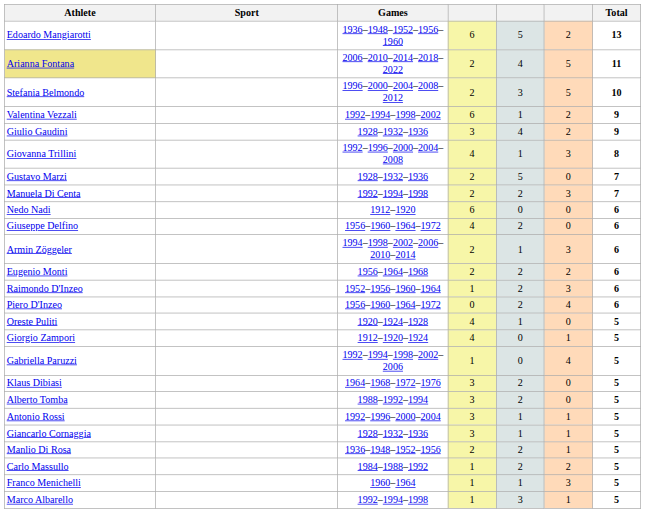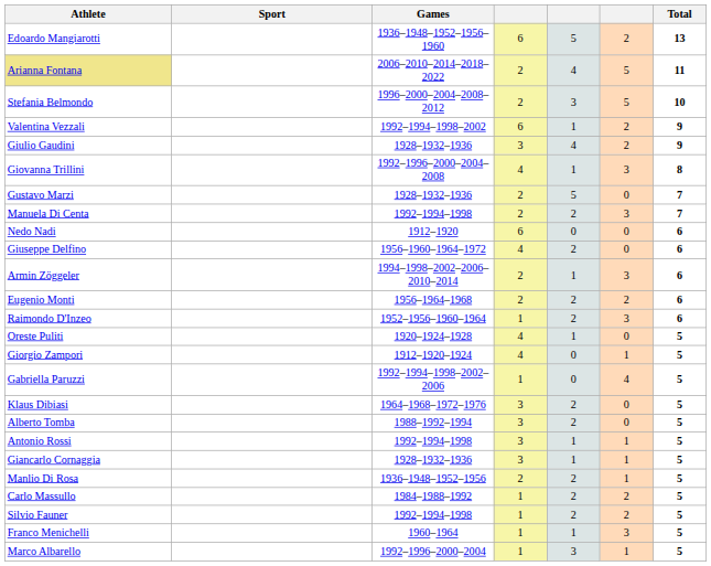 <table class="wikitable" width=72% style="font-size:90%; text-align:center;">
 <tr>
 <th width=140>Athlete</th>
 <th width=170>Sport</th>
 <th width=100>Games</th>
 <th width=40></th>
 <th width=40></th>
 <th width=40></th>
 <th width=40>Total</th>
 </tr>
 <tr align="center" valign="middle" bgcolor="#FFFFFF">
 <td align=left><a href='#'>Edoardo Mangiarotti</a></td>
 <td align=left></td>
 <td><a href='#'>1936</a>–<a href='#'>1948</a>–<a href='#'>1952</a>–<a href='#'>1956</a>–<a href='#'>1960</a></td>
 <td style="background:#F7F6A8;">6</td>
 <td style="background:#DCE5E5;">5</td>
 <td style="background:#FFDAB9;">2</td>
 <td><strong>13</strong></td>
 </tr>
 <tr align="center" valign="middle" bgcolor="#FFFFFF">
 <td align=left bgcolor=Khaki><a href='#'>Arianna Fontana</a></td>
 <td align=left></td>
 <td><a href='#'>2006</a>–<a href='#'>2010</a>–<a href='#'>2014</a>–<a href='#'>2018</a>–<a href='#'>2022</a></td>
 <td style="background:#F7F6A8;">2</td>
 <td style="background:#DCE5E5;">4</td>
 <td style="background:#FFDAB9;">5</td>
 <td><strong>11</strong></td>
 </tr>
 <tr align="center" valign="middle" bgcolor="#FFFFFF">
 <td align=left><a href='#'>Stefania Belmondo</a></td>
 <td align=left></td>
 <td><a href='#'>1996</a>–<a href='#'>2000</a>–<a href='#'>2004</a>–<a href='#'>2008</a>–<a href='#'>2012</a></td>
 <td style="background:#F7F6A8;">2</td>
 <td style="background:#DCE5E5;">3</td>
 <td style="background:#FFDAB9;">5</td>
 <td><strong>10</strong></td>
 </tr>
 <tr align="center" valign="middle" bgcolor="#FFFFFF">
 <td align=left><a href='#'>Valentina Vezzali</a></td>
 <td align=left></td>
 <td><a href='#'>1992</a>–<a href='#'>1994</a>–<a href='#'>1998</a>–<a href='#'>2002</a></td>
 <td style="background:#F7F6A8;">6</td>
 <td style="background:#DCE5E5;">1</td>
 <td style="background:#FFDAB9;">2</td>
 <td><strong>9</strong></td>
 </tr>
 <tr align="center" valign="middle" bgcolor="#FFFFFF">
 <td align=left><a href='#'>Giulio Gaudini</a></td>
 <td align=left></td>
 <td><a href='#'>1928</a>–<a href='#'>1932</a>–<a href='#'>1936</a></td>
 <td style="background:#F7F6A8;">3</td>
 <td style="background:#DCE5E5;">4</td>
 <td style="background:#FFDAB9;">2</td>
 <td><strong>9</strong></td>
 </tr>
 <tr align="center" valign="middle" bgcolor="#FFFFFF">
 <td align=left><a href='#'>Giovanna Trillini</a></td>
 <td align=left></td>
 <td><a href='#'>1992</a>–<a href='#'>1996</a>–<a href='#'>2000</a>–<a href='#'>2004</a>–<a href='#'>2008</a></td>
 <td style="background:#F7F6A8;">4</td>
 <td style="background:#DCE5E5;">1</td>
 <td style="background:#FFDAB9;">3</td>
 <td><strong>8</strong></td>
 </tr>
 <tr align="center" valign="middle" bgcolor="#FFFFFF">
 <td align=left><a href='#'>Gustavo Marzi</a></td>
 <td align=left></td>
 <td><a href='#'>1928</a>–<a href='#'>1932</a>–<a href='#'>1936</a></td>
 <td style="background:#F7F6A8;">2</td>
 <td style="background:#DCE5E5;">5</td>
 <td style="background:#FFDAB9;">0</td>
 <td><strong>7</strong></td>
 </tr>
 <tr align="center" valign="middle" bgcolor="#FFFFFF">
 <td align=left><a href='#'>Manuela Di Centa</a></td>
 <td align=left></td>
 <td><a href='#'>1992</a>–<a href='#'>1994</a>–<a href='#'>1998</a></td>
 <td style="background:#F7F6A8;">2</td>
 <td style="background:#DCE5E5;">2</td>
 <td style="background:#FFDAB9;">3</td>
 <td><strong>7</strong></td>
 </tr>
 <tr align="center" valign="middle" bgcolor="#FFFFFF">
 <td align=left><a href='#'>Nedo Nadi</a></td>
 <td align=left></td>
 <td><a href='#'>1912</a>–<a href='#'>1920</a></td>
 <td style="background:#F7F6A8;">6</td>
 <td style="background:#DCE5E5;">0</td>
 <td style="background:#FFDAB9;">0</td>
 <td><strong>6</strong></td>
 </tr>
 <tr align="center" valign="middle" bgcolor="#FFFFFF">
 <td align=left><a href='#'>Giuseppe Delfino</a></td>
 <td align=left></td>
 <td><a href='#'>1956</a>–<a href='#'>1960</a>–<a href='#'>1964</a>–<a href='#'>1972</a></td>
 <td style="background:#F7F6A8;">4</td>
 <td style="background:#DCE5E5;">2</td>
 <td style="background:#FFDAB9;">0</td>
 <td><strong>6</strong></td>
 </tr>
 <tr align="center" valign="middle" bgcolor="#FFFFFF">
 <td align=left><a href='#'>Armin Zöggeler</a></td>
 <td align=left></td>
 <td><a href='#'>1994</a>–<a href='#'>1998</a>–<a href='#'>2002</a>–<a href='#'>2006</a>–<a href='#'>2010</a>–<a href='#'>2014</a></td>
 <td style="background:#F7F6A8;">2</td>
 <td style="background:#DCE5E5;">1</td>
 <td style="background:#FFDAB9;">3</td>
 <td><strong>6</strong></td>
 </tr>
 <tr align="center" valign="middle" bgcolor="#FFFFFF">
 <td align=left><a href='#'>Eugenio Monti</a></td>
 <td align=left></td>
 <td><a href='#'>1956</a>–<a href='#'>1964</a>–<a href='#'>1968</a></td>
 <td style="background:#F7F6A8;">2</td>
 <td style="background:#DCE5E5;">2</td>
 <td style="background:#FFDAB9;">2</td>
 <td><strong>6</strong></td>
 </tr>
 <tr align="center" valign="middle" bgcolor="#FFFFFF">
 <td align=left><a href='#'>Raimondo D'Inzeo</a></td>
 <td align=left></td>
 <td><a href='#'>1952</a>–<a href='#'>1956</a>–<a href='#'>1960</a>–<a href='#'>1964</a></td>
 <td style="background:#F7F6A8;">1</td>
 <td style="background:#DCE5E5;">2</td>
 <td style="background:#FFDAB9;">3</td>
 <td><strong>6</strong></td>
 </tr>
 <tr align="center" valign="middle" bgcolor="#FFFFFF">
-<td align=left><a href='#'>Piero D'Inzeo</a></td>
-<td align=left></td>
-<td><a href='#'>1956</a>–<a href='#'>1960</a>–<a href='#'>1964</a>–<a href='#'>1972</a></td>
-<td style="background:#F7F6A8;">0</td>
-<td style="background:#DCE5E5;">2</td>
-<td style="background:#FFDAB9;">4</td>
-<td><strong>6</strong></td>
-</tr>
-<tr align="center" valign="middle" bgcolor="#FFFFFF">
 <td align=left><a href='#'>Oreste Puliti</a></td>
 <td align=left></td>
 <td><a href='#'>1920</a>–<a href='#'>1924</a>–<a href='#'>1928</a></td>
 <td style="background:#F7F6A8;">4</td>
 <td style="background:#DCE5E5;">1</td>
 <td style="background:#FFDAB9;">0</td>
 <td><strong>5</strong></td>
 </tr>
 <tr align="center" valign="middle" bgcolor="#FFFFFF">
 <td align=left><a href='#'>Giorgio Zampori</a></td>
 <td align=left></td>
 <td><a href='#'>1912</a>–<a href='#'>1920</a>–<a href='#'>1924</a></td>
 <td style="background:#F7F6A8;">4</td>
 <td style="background:#DCE5E5;">0</td>
 <td style="background:#FFDAB9;">1</td>
 <td><strong>5</strong></td>
 </tr>
 <tr align="center" valign="middle" bgcolor="#FFFFFF">
 <td align=left><a href='#'>Gabriella Paruzzi</a></td>
 <td align=left></td>
 <td><a href='#'>1992</a>–<a href='#'>1994</a>–<a href='#'>1998</a>–<a href='#'>2002</a>–<a href='#'>2006</a></td>
 <td style="background:#F7F6A8;">1</td>
 <td style="background:#DCE5E5;">0</td>
 <td style="background:#FFDAB9;">4</td>
 <td><strong>5</strong></td>
 </tr>
 <tr align="center" valign="middle" bgcolor="#FFFFFF">
 <td align=left><a href='#'>Klaus Dibiasi</a></td>
 <td align=left></td>
 <td><a href='#'>1964</a>–<a href='#'>1968</a>–<a href='#'>1972</a>–<a href='#'>1976</a></td>
 <td style="background:#F7F6A8;">3</td>
 <td style="background:#DCE5E5;">2</td>
 <td style="background:#FFDAB9;">0</td>
 <td><strong>5</strong></td>
 </tr>
 <tr align="center" valign="middle" bgcolor="#FFFFFF">
 <td align=left><a href='#'>Alberto Tomba</a></td>
 <td align=left></td>
 <td><a href='#'>1988</a>–<a href='#'>1992</a>–<a href='#'>1994</a></td>
 <td style="background:#F7F6A8;">3</td>
 <td style="background:#DCE5E5;">2</td>
 <td style="background:#FFDAB9;">0</td>
 <td><strong>5</strong></td>
 </tr>
 <tr align="center" valign="middle" bgcolor="#FFFFFF">
 <td align=left><a href='#'>Antonio Rossi</a></td>
 <td align=left></td>
-<td><a href='#'>1992</a>–<a href='#'>1996</a>–<a href='#'>2000</a>–<a href='#'>2004</a></td>
+<td><a href='#'>1992</a>–<a href='#'>1994</a>–<a href='#'>1998</a></td>
 <td style="background:#F7F6A8;">3</td>
 <td style="background:#DCE5E5;">1</td>
 <td style="background:#FFDAB9;">1</td>
 <td><strong>5</strong></td>
 </tr>
 <tr align="center" valign="middle" bgcolor="#FFFFFF">
 <td align=left><a href='#'>Giancarlo Cornaggia</a></td>
 <td align=left></td>
 <td><a href='#'>1928</a>–<a href='#'>1932</a>–<a href='#'>1936</a></td>
 <td style="background:#F7F6A8;">3</td>
 <td style="background:#DCE5E5;">1</td>
 <td style="background:#FFDAB9;">1</td>
 <td><strong>5</strong></td>
 </tr>
 <tr align="center" valign="middle" bgcolor="#FFFFFF">
 <td align=left><a href='#'>Manlio Di Rosa</a></td>
 <td align=left></td>
 <td><a href='#'>1936</a>–<a href='#'>1948</a>–<a href='#'>1952</a>–<a href='#'>1956</a></td>
 <td style="background:#F7F6A8;">2</td>
 <td style="background:#DCE5E5;">2</td>
 <td style="background:#FFDAB9;">1</td>
 <td><strong>5</strong></td>
 </tr>
 <tr align="center" valign="middle" bgcolor="#FFFFFF">
 <td align=left><a href='#'>Carlo Massullo</a></td>
 <td align=left></td>
 <td><a href='#'>1984</a>–<a href='#'>1988</a>–<a href='#'>1992</a></td>
 <td style="background:#F7F6A8;">1</td>
 <td style="background:#DCE5E5;">2</td>
 <td style="background:#FFDAB9;">2</td>
 <td><strong>5</strong></td>
 </tr>
 <tr align="center" valign="middle" bgcolor="#FFFFFF">
+<td align=left><a href='#'>Silvio Fauner</a></td>
+<td align=left></td>
+<td><a href='#'>1992</a>–<a href='#'>1994</a>–<a href='#'>1998</a></td>
+<td style="background:#F7F6A8;">1</td>
+<td style="background:#DCE5E5;">2</td>
+<td style="background:#FFDAB9;">2</td>
+<td><strong>5</strong></td>
+</tr>
+<tr align="center" valign="middle" bgcolor="#FFFFFF">
 <td align=left><a href='#'>Franco Menichelli</a></td>
 <td align=left></td>
 <td><a href='#'>1960</a>–<a href='#'>1964</a></td>
 <td style="background:#F7F6A8;">1</td>
 <td style="background:#DCE5E5;">1</td>
 <td style="background:#FFDAB9;">3</td>
 <td><strong>5</strong></td>
 </tr>
 <tr align="center" valign="middle" bgcolor="#FFFFFF">
 <td align=left><a href='#'>Marco Albarello</a></td>
 <td align=left></td>
-<td><a href='#'>1992</a>–<a href='#'>1994</a>–<a href='#'>1998</a></td>
+<td><a href='#'>1992</a>–<a href='#'>1996</a>–<a href='#'>2000</a>–<a href='#'>2004</a></td>
 <td style="background:#F7F6A8;">1</td>
 <td style="background:#DCE5E5;">3</td>
 <td style="background:#FFDAB9;">1</td>
 <td><strong>5</strong></td>
 </tr>
 </table>
